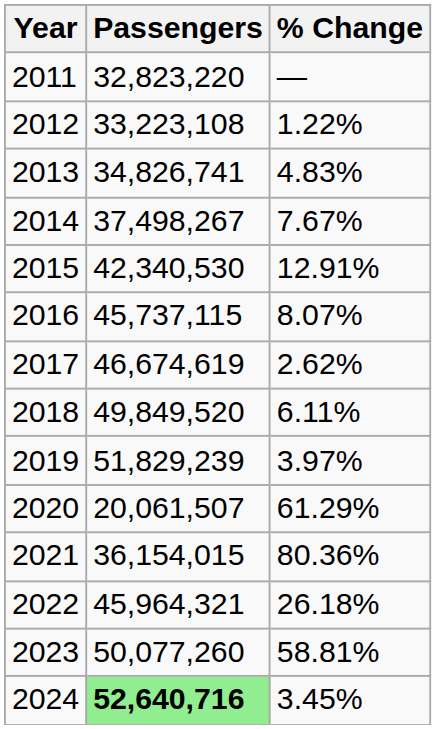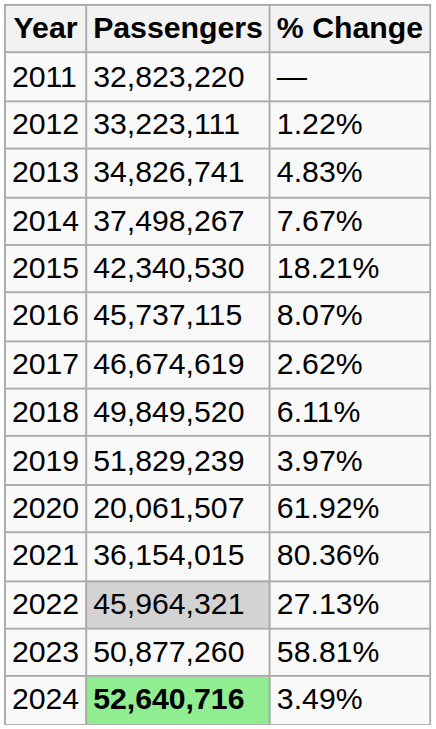 <table class="wikitable">
 <tr>
 <th>Year</th>
 <th>Passengers</th>
 <th>% Change</th>
 </tr>
 <tr>
 <td>2011</td>
 <td>32,823,220</td>
 <td>—</td>
 </tr>
 <tr>
 <td>2012</td>
-<td>33,223,108</td>
+<td>33,223,111</td>
 <td>1.22%</td>
 </tr>
 <tr>
 <td>2013</td>
 <td>34,826,741</td>
 <td>4.83%</td>
 </tr>
 <tr>
 <td>2014</td>
 <td>37,498,267</td>
 <td>7.67%</td>
 </tr>
 <tr>
 <td>2015</td>
 <td>42,340,530</td>
-<td>12.91%</td>
+<td>18.21%</td>
 </tr>
 <tr>
 <td>2016</td>
 <td>45,737,115</td>
 <td>8.07%</td>
 </tr>
 <tr>
 <td>2017</td>
 <td>46,674,619</td>
 <td>2.62%</td>
 </tr>
 <tr>
 <td>2018</td>
 <td>49,849,520</td>
 <td>6.11%</td>
 </tr>
 <tr>
 <td>2019</td>
 <td>51,829,239</td>
 <td>3.97%</td>
 </tr>
 <tr>
 <td>2020</td>
 <td>20,061,507</td>
-<td>61.29%</td>
+<td>61.92%</td>
 </tr>
 <tr>
 <td>2021</td>
 <td>36,154,015</td>
 <td>80.36%</td>
 </tr>
 <tr>
 <td>2022</td>
-<td>45,964,321</td>
-<td>26.18%</td>
+<td style="background: lightgrey;">45,964,321</td>
+<td>27.13%</td>
 </tr>
 <tr>
 <td>2023</td>
-<td>50,077,260</td>
+<td>50,877,260</td>
 <td>58.81%</td>
 </tr>
 <tr>
 <td>2024</td>
 <td style="background: lightgreen;"><strong>52,640,716</strong></td>
-<td>3.45%</td>
+<td>3.49%</td>
 </tr>
 </table>
